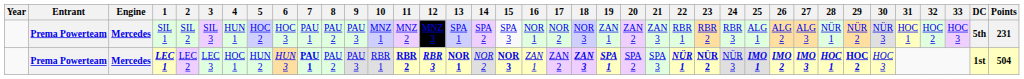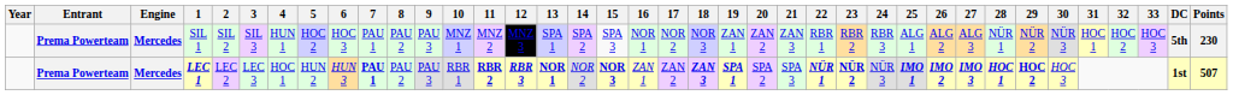 <table class="wikitable" style="text-align:center; font-size:85%">
 <tr>
 <th>Year</th>
 <th>Entrant</th>
 <th>Engine</th>
 <th>1</th>
 <th>2</th>
 <th>3</th>
 <th>4</th>
 <th>5</th>
 <th>6</th>
 <th>7</th>
 <th>8</th>
 <th>9</th>
 <th>10</th>
 <th>11</th>
 <th>12</th>
 <th>13</th>
 <th>14</th>
 <th>15</th>
 <th>16</th>
 <th>17</th>
 <th>18</th>
 <th>19</th>
 <th>20</th>
 <th>21</th>
 <th>22</th>
 <th>23</th>
 <th>24</th>
 <th>25</th>
 <th>26</th>
 <th>27</th>
 <th>28</th>
 <th>29</th>
 <th>30</th>
 <th>31</th>
 <th>32</th>
 <th>33</th>
 <th>DC</th>
 <th>Points</th>
 </tr>
 <tr>
 <td id=2015R></td>
 <th nowrap><a href='#'>Prema Powerteam</a></th>
 <th nowrap><a href='#'>Mercedes</a></th>
 <td style="background:#DFFFDF;"><a href='#'>SIL<br>1</a><br></td>
 <td style="background:#DFFFDF;"><a href='#'>SIL<br>2</a><br></td>
 <td style="background:#EFCFFF;"><a href='#'>SIL<br>3</a><br></td>
 <td style="background:#DFFFDF;"><a href='#'>HUN<br>1</a><br></td>
 <td style="background:#CFCFFF;"><a href='#'>HOC<br>2</a><br></td>
 <td style="background:#DFFFDF;"><a href='#'>HOC<br>3</a><br></td>
 <td style="background:#DFFFDF;"><a href='#'>PAU<br>1</a><br></td>
 <td style="background:#DFFFDF;"><a href='#'>PAU<br>2</a><br></td>
 <td style="background:#DFFFDF;"><a href='#'>PAU<br>3</a><br></td>
 <td style="background:#CFCFFF;"><a href='#'>MNZ<br>1</a><br></td>
 <td style="background:#EFCFFF;"><a href='#'>MNZ<br>2</a><br></td>
 <td style="background:#000000; color:white"><a href='#'><span>MNZ<br>3</span></a><br></td>
 <td style="background:#CFCFFF;"><a href='#'>SPA<br>1</a><br></td>
 <td style="background:#EFCFFF;"><a href='#'>SPA<br>2</a><br></td>
 <td><a href='#'>SPA<br>3</a><br></td>
 <td style="background:#DFFFDF;"><a href='#'>NOR<br>1</a><br></td>
 <td style="background:#DFFFDF;"><a href='#'>NOR<br>2</a><br></td>
 <td style="background:#CFCFFF;"><a href='#'>NOR<br>3</a><br></td>
 <td style="background:#DFFFDF;"><a href='#'>ZAN<br>1</a><br></td>
 <td style="background:#EFCFFF;"><a href='#'>ZAN<br>2</a><br></td>
 <td style="background:#DFFFDF;"><a href='#'>ZAN<br>3</a><br></td>
 <td style="background:#DFFFDF;"><a href='#'>RBR<br>1</a><br></td>
 <td style="background:#FFDF9F;"><a href='#'>RBR<br>2</a><br></td>
 <td style="background:#DFFFDF;"><a href='#'>RBR<br>3</a><br></td>
 <td style="background:#DFFFDF;"><a href='#'>ALG<br>1</a><br></td>
 <td style="background:#FFDF9F;"><a href='#'>ALG<br>2</a><br></td>
 <td style="background:#FFDF9F;"><a href='#'>ALG<br>3</a><br></td>
 <td style="background:#DFFFDF;"><a href='#'>NÜR<br>1</a><br></td>
 <td style="background:#FFDF9F;"><a href='#'>NÜR<br>2</a><br></td>
 <td style="background:#DFDFDF;"><a href='#'>NÜR<br>3</a><br></td>
 <td style="background:#FFFFBF;"><a href='#'>HOC<br>1</a><br></td>
 <td style="background:#DFFFDF;"><a href='#'>HOC<br>2</a><br></td>
 <td style="background:#EFCFFF;"><a href='#'>HOC<br>3</a><br></td>
 <th>5th</th>
-<th>231</th>
+<th>230</th>
 </tr>
 <tr>
 <td id=2016R></td>
 <th><a href='#'>Prema Powerteam</a></th>
 <th><a href='#'>Mercedes</a></th>
 <td style="background:#FFFFBF;"><strong><em><a href='#'>LEC<br>1</a></em></strong><br></td>
 <td style="background:#EFCFFF;"><a href='#'>LEC<br>2</a><br></td>
 <td style="background:#DFFFDF;"><a href='#'>LEC<br>3</a><br></td>
 <td style="background:#DFFFDF;"><a href='#'>HOC<br>1</a><br></td>
 <td style="background:#DFFFDF;"><a href='#'>HUN<br>2</a><br></td>
 <td style="background:#FFDF9F;"><em><a href='#'>HUN<br>3</a></em><br></td>
 <td style="background:#DFFFDF;"><strong><a href='#'>PAU<br>1</a></strong><br></td>
 <td style="background:#DFFFDF;"><a href='#'>PAU<br>2</a><br></td>
 <td style="background:#DFDFDF;"><a href='#'>PAU<br>3</a><br></td>
 <td style="background:#DFDFDF;"><a href='#'>RBR<br>1</a><br></td>
 <td style="background:#FFFFBF;"><strong><a href='#'>RBR<br>2</a></strong><br></td>
 <td style="background:#FFFFBF;"><strong><em><a href='#'>RBR<br>3</a></em></strong><br></td>
 <td style="background:#FFFFBF;"><strong> <a href='#'>NOR<br>1</a></strong><br></td>
 <td style="background:#DFDFDF;"><em><a href='#'>NOR<br>2</a></em><br></td>
 <td style="background:#FFFFBF;"><strong> <a href='#'>NOR<br>3</a></strong><br></td>
 <td style="background:#FFFFBF;"><em><a href='#'>ZAN<br>1</a></em><br></td>
 <td style="background:#EFCFFF;"><a href='#'>ZAN<br>2</a><br></td>
 <td style="background:#EFCFFF;"><strong><em><a href='#'>ZAN<br>3</a></em><br></strong></td>
 <td style="background:#FFFFBF;"><strong><em><a href='#'>SPA<br>1</a></em></strong><br></td>
 <td style="background:#EFCFFF;"><a href='#'>SPA<br>2</a><br></td>
 <td style="background:#DFFFDF;"><a href='#'>SPA<br>3</a><br></td>
 <td style="background:#FFFFBF;"><strong><em><a href='#'>NÜR<br>1</a></em></strong><br></td>
 <td style="background:#FFFFBF;"><strong><a href='#'>NÜR<br>2</a></strong><br></td>
 <td style="background:#DFDFDF;"><a href='#'>NÜR<br>3</a><br></td>
 <td style="background:#DFDFDF;"><strong><em><a href='#'>IMO<br>1</a></em></strong><br></td>
 <td style="background:#FFFFBF;"><strong><em><a href='#'>IMO<br>2</a></em></strong><br></td>
 <td style="background:#FFFFBF;"><strong><em><a href='#'>IMO<br>3</a></em></strong><br></td>
 <td style="background:#FFFFBF;"><strong><em><a href='#'>HOC<br>1</a></em></strong><br></td>
 <td style="background:#FFFFBF;"><strong><a href='#'>HOC<br>2</a></strong><br></td>
 <td style="background:#FFFFBF;"><em><a href='#'>HOC<br>3</a></em><br></td>
 <td colspan=3></td>
 <th style="background:#FFFFBF;">1st</th>
-<th style="background:#FFFFBF;">504</th>
+<th style="background:#FFFFBF;">507</th>
 </tr>
 </table>
